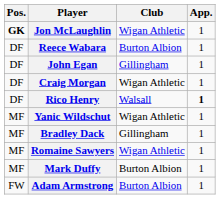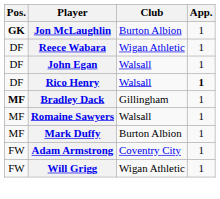 <table class="wikitable plainrowheaders" style="text-align: left">
 <tr>
 <th scope=col>Pos.</th>
 <th scope=col>Player</th>
 <th scope=col>Club</th>
 <th scope=col>App.</th>
 </tr>
 <tr>
 <td style=text-align:center><strong>GK</strong></td>
 <th scope=row><a href='#'>Jon McLaughlin</a></th>
+<td><a href='#'>Burton Albion</a></td>
+<td style=text-align:center>1</td>
+</tr>
+<tr>
+<td style=text-align:center>DF</td>
+<th scope=row><a href='#'>Reece Wabara</a></th>
 <td><a href='#'>Wigan Athletic</a></td>
 <td style=text-align:center>1</td>
 </tr>
 <tr>
 <td style=text-align:center>DF</td>
-<th scope=row><a href='#'>Reece Wabara</a></th>
-<td><a href='#'>Burton Albion</a></td>
-<td style=text-align:center>1</td>
-</tr>
-<tr>
-<td style=text-align:center>DF</td>
 <th scope=row><a href='#'>John Egan</a></th>
-<td><a href='#'>Gillingham</a></td>
-<td style=text-align:center>1</td>
-</tr>
-<tr>
-<td style=text-align:center>DF</td>
-<th scope=row><a href='#'>Craig Morgan</a></th>
-<td>Wigan Athletic</td>
+<td><a href='#'>Walsall</a></td>
 <td style=text-align:center>1</td>
 </tr>
 <tr>
 <td style=text-align:center>DF</td>
 <th scope=row><a href='#'>Rico Henry</a></th>
 <td><a href='#'>Walsall</a></td>
 <td style=text-align:center><strong>1</strong></td>
 </tr>
 <tr>
-<td style=text-align:center>MF</td>
-<th scope=row><a href='#'>Yanic Wildschut</a></th>
-<td>Wigan Athletic</td>
-<td style=text-align:center>1</td>
-</tr>
-<tr>
-<td style=text-align:center>MF</td>
+<td style=text-align:center><strong>MF</strong></td>
 <th scope=row><a href='#'>Bradley Dack</a></th>
 <td>Gillingham</td>
 <td style=text-align:center>1</td>
 </tr>
 <tr>
 <td style=text-align:center>MF</td>
 <th scope=row><a href='#'>Romaine Sawyers</a></th>
-<td><a href='#'>Wigan Athletic</a></td>
+<td>Walsall</td>
 <td style=text-align:center>1</td>
 </tr>
 <tr>
 <td style=text-align:center>MF</td>
 <th scope=row><a href='#'>Mark Duffy</a></th>
 <td>Burton Albion</td>
 <td style=text-align:center>1</td>
 </tr>
 <tr>
 <td style=text-align:center>FW</td>
 <th scope=row><a href='#'>Adam Armstrong</a></th>
-<td><a href='#'>Burton Albion</a></td>
+<td><a href='#'>Coventry City</a></td>
+<td style=text-align:center>1</td>
+</tr>
+<tr>
+<td style=text-align:center>FW</td>
+<th scope=row><a href='#'>Will Grigg</a></th>
+<td>Wigan Athletic</td>
 <td style=text-align:center>1</td>
 </tr>
 </table>
